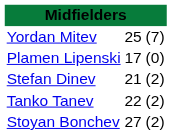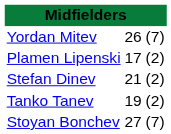 <table class="toccolours" border="0" cellpadding="2" cellspacing="0" align="left" style="margin:0.5em;">
 <tr>
 <th colspan="4" align="center" bgcolor="#077C3B"><span>Midfielders</span></th>
 </tr>
 <tr>
 <td> <a href='#'>Yordan Mitev</a></td>
-<td>25</td>
+<td>26</td>
 <td>(7)</td>
 </tr>
 <tr>
 <td> <a href='#'>Plamen Lipenski</a></td>
 <td>17</td>
-<td>(0)</td>
+<td>(2)</td>
 </tr>
 <tr>
 <td> <a href='#'>Stefan Dinev</a></td>
 <td>21</td>
 <td>(2)</td>
 </tr>
 <tr>
 <td> <a href='#'>Tanko Tanev</a></td>
-<td>22</td>
+<td>19</td>
 <td>(2)</td>
 </tr>
 <tr>
 <td> <a href='#'>Stoyan Bonchev</a></td>
 <td>27</td>
-<td>(2)</td>
+<td>(7)</td>
 </tr>
 <tr>
 </tr>
 </table>
